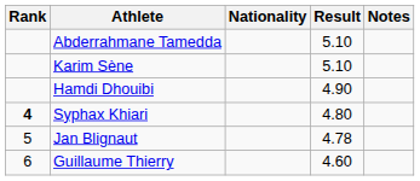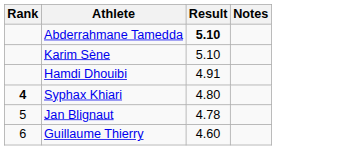 <table class="wikitable sortable" style="text-align:center">
 <tr>
 <th>Rank</th>
 <th>Athlete</th>
-<th>Nationality</th>
 <th>Result</th>
 <th>Notes</th>
 </tr>
 <tr>
 <td></td>
 <td align="left"><a href='#'>Abderrahmane Tamedda</a></td>
-<td align=left></td>
-<td>5.10</td>
+<td><strong>5.10</strong></td>
 <td></td>
 </tr>
 <tr>
 <td></td>
 <td align="left"><a href='#'>Karim Sène</a></td>
-<td align=left></td>
 <td>5.10</td>
 <td></td>
 </tr>
 <tr>
 <td></td>
 <td align="left"><a href='#'>Hamdi Dhouibi</a></td>
-<td align=left></td>
-<td>4.90</td>
+<td>4.91</td>
 <td></td>
 </tr>
 <tr>
 <td><strong>4</strong></td>
 <td align="left"><a href='#'>Syphax Khiari</a></td>
-<td align=left></td>
 <td>4.80</td>
 <td></td>
 </tr>
 <tr>
 <td>5</td>
 <td align="left"><a href='#'>Jan Blignaut</a></td>
-<td align=left></td>
 <td>4.78</td>
 <td></td>
 </tr>
 <tr>
 <td>6</td>
 <td align="left"><a href='#'>Guillaume Thierry</a></td>
-<td align=left></td>
 <td>4.60</td>
 <td></td>
 </tr>
 </table>
